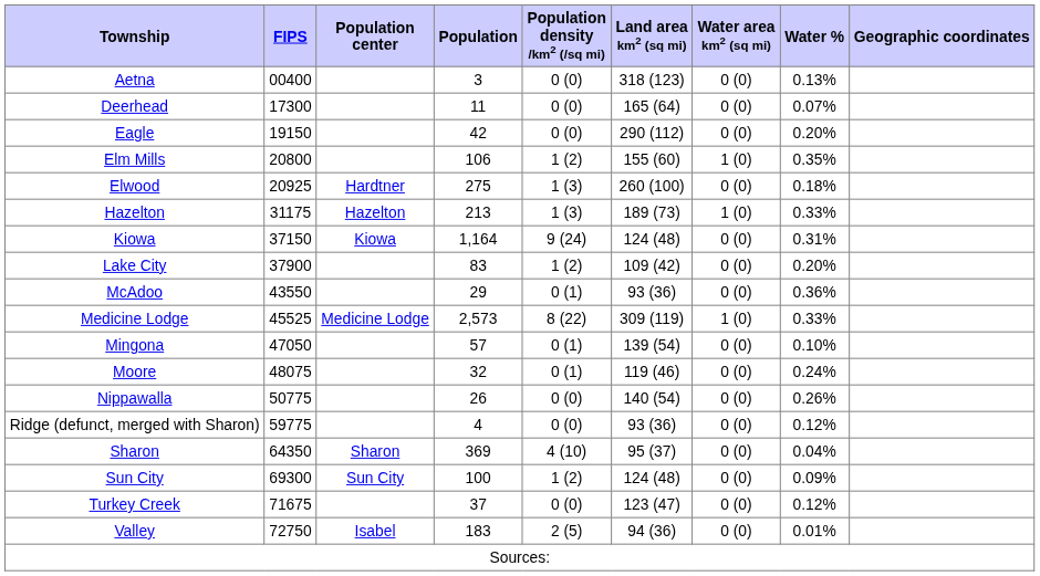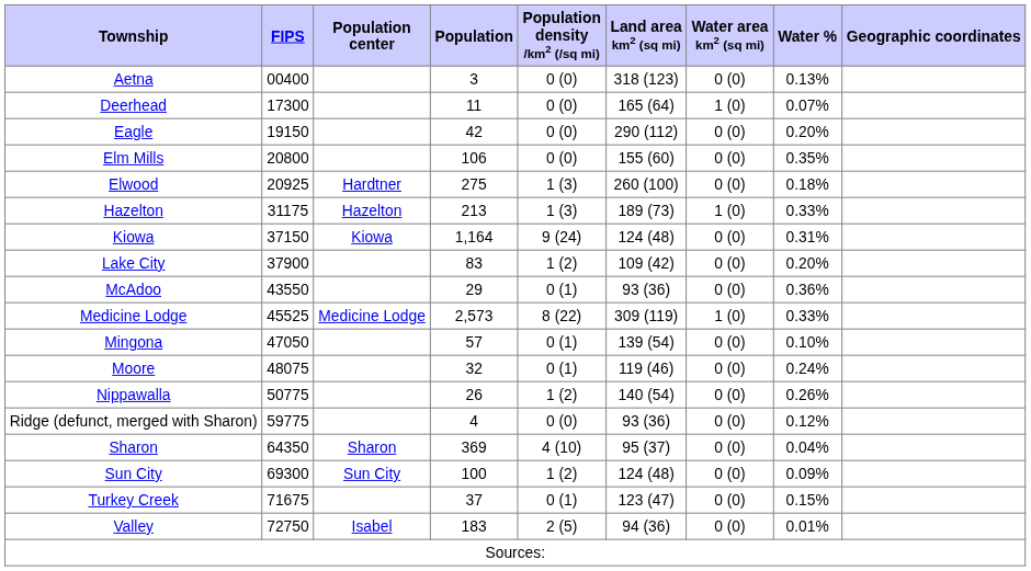 <table class="toccolours" border=1 cellspacing=0 cellpadding=4 style="text-align:center; border-collapse:collapse; font-size:90%;">
 <tr style="background:#ccccff">
 <th>Township</th>
 <th><a href='#'>FIPS</a></th>
 <th>Population<br>center</th>
 <th>Population</th>
 <th>Population<br>density<br><small>/km<sup>2</sup> (/sq mi)</small></th>
 <th>Land area<br><small>km<sup>2</sup> (sq mi)</small></th>
 <th>Water area<br><small>km<sup>2</sup> (sq mi)</small></th>
 <th>Water %</th>
 <th>Geographic coordinates</th>
 </tr>
 <tr>
 <td><a href='#'>Aetna</a></td>
 <td>00400</td>
 <td></td>
 <td>3</td>
 <td>0 (0)</td>
 <td>318 (123)</td>
 <td>0 (0)</td>
 <td>0.13%</td>
 <td></td>
 </tr>
 <tr>
 <td><a href='#'>Deerhead</a></td>
 <td>17300</td>
 <td></td>
 <td>11</td>
 <td>0 (0)</td>
 <td>165 (64)</td>
-<td>0 (0)</td>
+<td>1 (0)</td>
 <td>0.07%</td>
 <td></td>
 </tr>
 <tr>
 <td><a href='#'>Eagle</a></td>
 <td>19150</td>
 <td></td>
 <td>42</td>
 <td>0 (0)</td>
 <td>290 (112)</td>
 <td>0 (0)</td>
 <td>0.20%</td>
 <td></td>
 </tr>
 <tr>
 <td><a href='#'>Elm Mills</a></td>
 <td>20800</td>
 <td></td>
 <td>106</td>
-<td>1 (2)</td>
+<td>0 (0)</td>
 <td>155 (60)</td>
-<td>1 (0)</td>
+<td>0 (0)</td>
 <td>0.35%</td>
 <td></td>
 </tr>
 <tr>
 <td><a href='#'>Elwood</a></td>
 <td>20925</td>
 <td><a href='#'>Hardtner</a></td>
 <td>275</td>
 <td>1 (3)</td>
 <td>260 (100)</td>
 <td>0 (0)</td>
 <td>0.18%</td>
 <td></td>
 </tr>
 <tr>
 <td><a href='#'>Hazelton</a></td>
 <td>31175</td>
 <td><a href='#'>Hazelton</a></td>
 <td>213</td>
 <td>1 (3)</td>
 <td>189 (73)</td>
 <td>1 (0)</td>
 <td>0.33%</td>
 <td></td>
 </tr>
 <tr>
 <td><a href='#'>Kiowa</a></td>
 <td>37150</td>
 <td><a href='#'>Kiowa</a></td>
 <td>1,164</td>
 <td>9 (24)</td>
 <td>124 (48)</td>
 <td>0 (0)</td>
 <td>0.31%</td>
 <td></td>
 </tr>
 <tr>
 <td><a href='#'>Lake City</a></td>
 <td>37900</td>
 <td></td>
 <td>83</td>
 <td>1 (2)</td>
 <td>109 (42)</td>
 <td>0 (0)</td>
 <td>0.20%</td>
 <td></td>
 </tr>
 <tr>
 <td><a href='#'>McAdoo</a></td>
 <td>43550</td>
 <td></td>
 <td>29</td>
 <td>0 (1)</td>
 <td>93 (36)</td>
 <td>0 (0)</td>
 <td>0.36%</td>
 <td></td>
 </tr>
 <tr>
 <td><a href='#'>Medicine Lodge</a></td>
 <td>45525</td>
 <td><a href='#'>Medicine Lodge</a></td>
 <td>2,573</td>
 <td>8 (22)</td>
 <td>309 (119)</td>
 <td>1 (0)</td>
 <td>0.33%</td>
 <td></td>
 </tr>
 <tr>
 <td><a href='#'>Mingona</a></td>
 <td>47050</td>
 <td></td>
 <td>57</td>
 <td>0 (1)</td>
 <td>139 (54)</td>
 <td>0 (0)</td>
 <td>0.10%</td>
 <td></td>
 </tr>
 <tr>
 <td><a href='#'>Moore</a></td>
 <td>48075</td>
 <td></td>
 <td>32</td>
 <td>0 (1)</td>
 <td>119 (46)</td>
 <td>0 (0)</td>
 <td>0.24%</td>
 <td></td>
 </tr>
 <tr>
 <td><a href='#'>Nippawalla</a></td>
 <td>50775</td>
 <td></td>
 <td>26</td>
-<td>0 (0)</td>
+<td>1 (2)</td>
 <td>140 (54)</td>
 <td>0 (0)</td>
 <td>0.26%</td>
 <td></td>
 </tr>
 <tr>
 <td>Ridge (defunct, merged with Sharon)</td>
 <td>59775</td>
 <td></td>
 <td>4</td>
 <td>0 (0)</td>
 <td>93 (36)</td>
 <td>0 (0)</td>
 <td>0.12%</td>
 <td></td>
 </tr>
 <tr>
 <td><a href='#'>Sharon</a></td>
 <td>64350</td>
 <td><a href='#'>Sharon</a></td>
 <td>369</td>
 <td>4 (10)</td>
 <td>95 (37)</td>
 <td>0 (0)</td>
 <td>0.04%</td>
 <td></td>
 </tr>
 <tr>
 <td><a href='#'>Sun City</a></td>
 <td>69300</td>
 <td><a href='#'>Sun City</a></td>
 <td>100</td>
 <td>1 (2)</td>
 <td>124 (48)</td>
 <td>0 (0)</td>
 <td>0.09%</td>
 <td></td>
 </tr>
 <tr>
 <td><a href='#'>Turkey Creek</a></td>
 <td>71675</td>
 <td></td>
 <td>37</td>
-<td>0 (0)</td>
+<td>0 (1)</td>
 <td>123 (47)</td>
 <td>0 (0)</td>
-<td>0.12%</td>
+<td>0.15%</td>
 <td></td>
 </tr>
 <tr>
 <td><a href='#'>Valley</a></td>
 <td>72750</td>
 <td><a href='#'>Isabel</a></td>
 <td>183</td>
 <td>2 (5)</td>
 <td>94 (36)</td>
 <td>0 (0)</td>
 <td>0.01%</td>
 <td></td>
 </tr>
 <tr>
 <td colspan=9>Sources: </td>
 </tr>
 </table>
